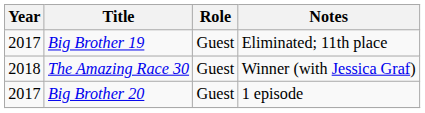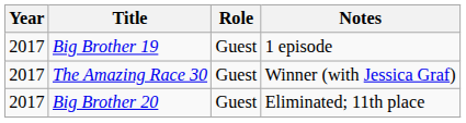 <table class="wikitable sortable">
 <tr>
 <th>Year</th>
 <th>Title</th>
 <th>Role</th>
 <th class="unsortable">Notes</th>
 </tr>
 <tr>
 <td>2017</td>
 <td><em><a href='#'>Big Brother 19</a></em></td>
 <td>Guest</td>
-<td>Eliminated; 11th place</td>
+<td>1 episode</td>
 </tr>
 <tr>
-<td>2018</td>
+<td>2017</td>
 <td><em><a href='#'>The Amazing Race 30</a></em></td>
 <td>Guest</td>
 <td>Winner (with <a href='#'>Jessica Graf</a>)</td>
 </tr>
 <tr>
 <td>2017</td>
 <td><em><a href='#'>Big Brother 20</a></em></td>
 <td>Guest</td>
-<td>1 episode</td>
+<td>Eliminated; 11th place</td>
 </tr>
 <tr>
 </tr>
 </table>
